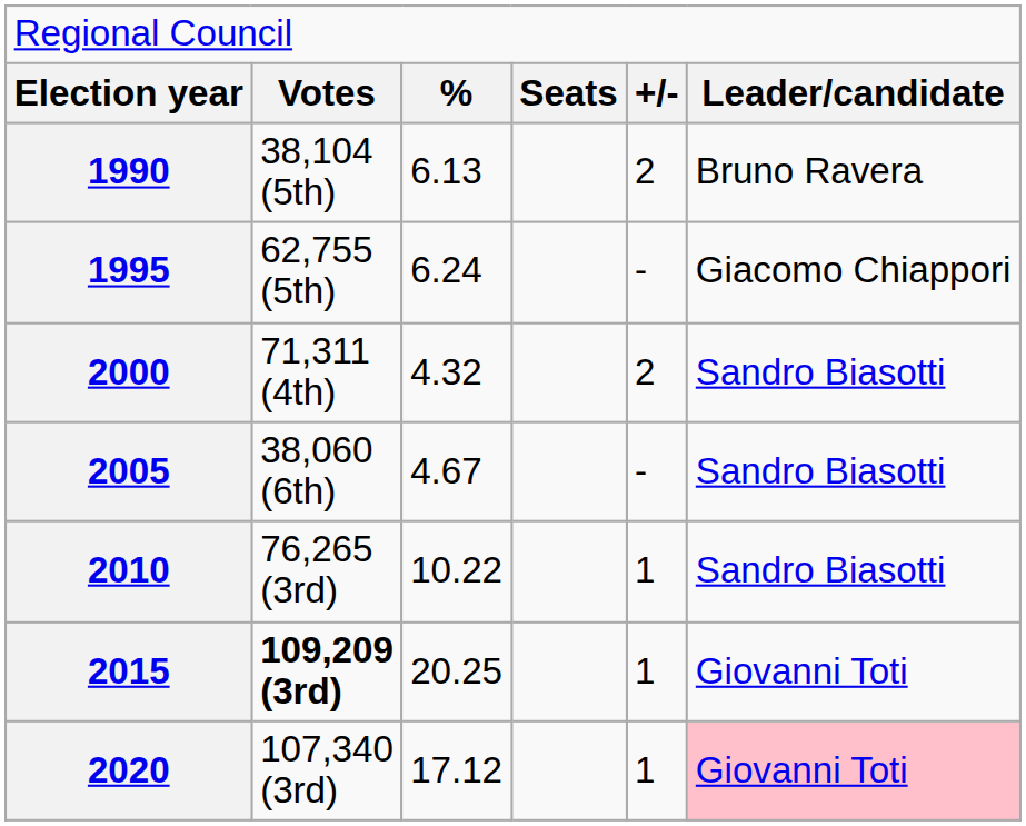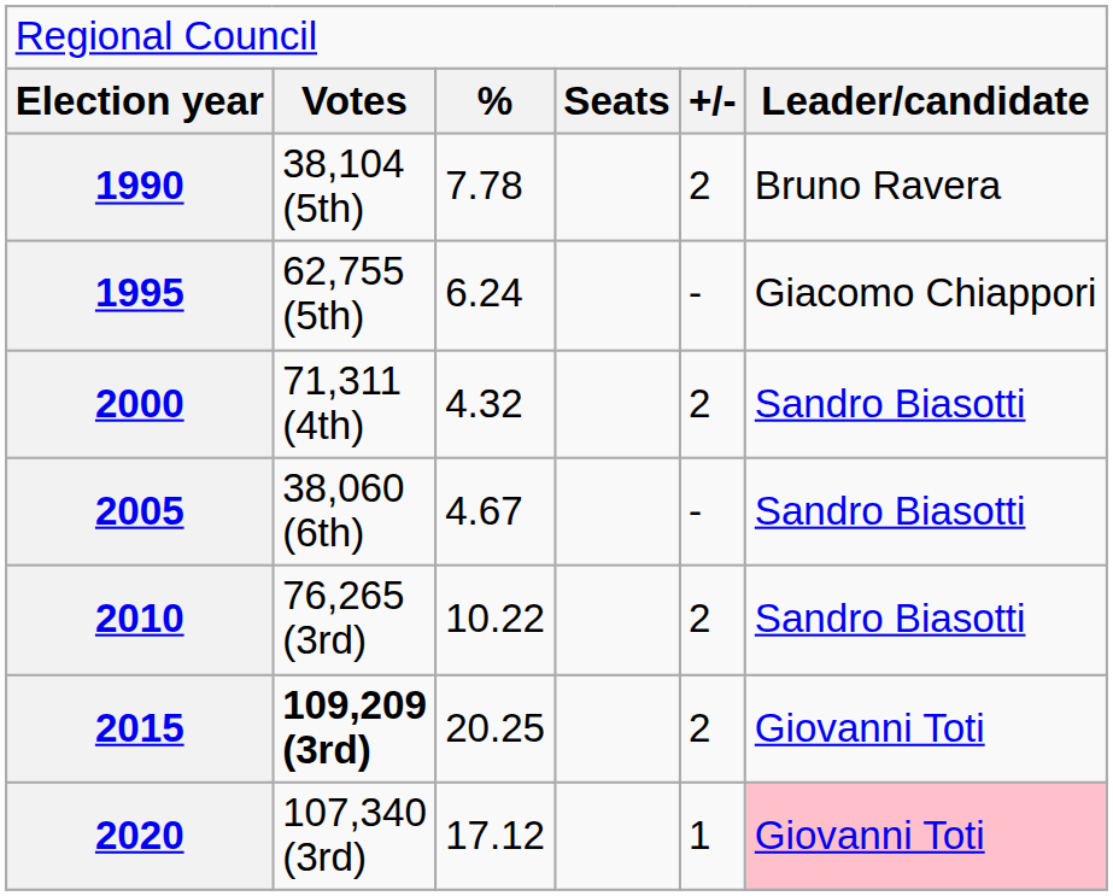 <table class="wikitable">
 <tr>
 <td colspan="6"><a href='#'>Regional Council</a></td>
 </tr>
 <tr>
 <th>Election year</th>
 <th>Votes</th>
 <th>%</th>
 <th>Seats</th>
 <th>+/-</th>
 <th>Leader/candidate</th>
 </tr>
 <tr>
 <th><a href='#'>1990</a></th>
 <td>38,104<br>(5th)</td>
-<td>6.13</td>
+<td>7.78</td>
 <td></td>
 <td> 2</td>
 <td>Bruno Ravera</td>
 </tr>
 <tr>
 <th><a href='#'>1995</a></th>
 <td>62,755<br>(5th)</td>
 <td>6.24</td>
 <td></td>
 <td>-</td>
 <td>Giacomo Chiappori</td>
 </tr>
 <tr>
 <th><a href='#'>2000</a></th>
 <td>71,311<br>(4th)</td>
 <td>4.32</td>
 <td></td>
 <td> 2</td>
 <td><a href='#'>Sandro Biasotti</a></td>
 </tr>
 <tr>
 <th><a href='#'>2005</a></th>
 <td>38,060<br>(6th)</td>
 <td>4.67</td>
 <td></td>
 <td>-</td>
 <td><a href='#'>Sandro Biasotti</a></td>
 </tr>
 <tr>
 <th><a href='#'>2010</a></th>
 <td>76,265<br>(3rd)</td>
 <td>10.22</td>
 <td></td>
-<td> 1</td>
+<td> 2</td>
 <td><a href='#'>Sandro Biasotti</a></td>
 </tr>
 <tr>
 <th><a href='#'>2015</a></th>
 <td><strong>109,209<br>(3rd)</strong></td>
 <td>20.25</td>
 <td></td>
-<td> 1</td>
+<td> 2</td>
 <td><a href='#'>Giovanni Toti</a></td>
 </tr>
 <tr>
 <th><a href='#'>2020</a></th>
 <td>107,340<br>(3rd)</td>
 <td>17.12</td>
 <td></td>
 <td> 1</td>
 <td style="background: pink;"><a href='#'>Giovanni Toti</a></td>
 </tr>
 </table>
